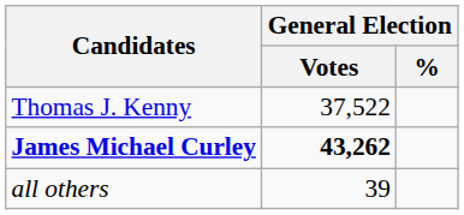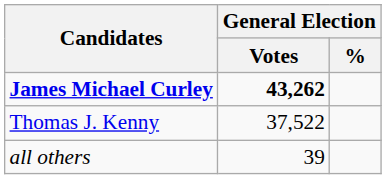 <table class=wikitable>
 <tr>
 <th colspan=1 rowspan=2><strong>Candidates</strong></th>
 <th colspan=2><strong>General Election</strong></th>
 </tr>
 <tr>
 <th>Votes</th>
 <th>%</th>
 </tr>
 <tr>
+<td><strong><a href='#'>James Michael Curley</a></strong></td>
+<td align="right"><strong>43,262</strong></td>
+<td align="right"><strong></strong></td>
+</tr>
+<tr>
 <td><a href='#'>Thomas J. Kenny</a></td>
 <td align="right">37,522</td>
 <td align="right"></td>
-</tr>
-<tr>
-<td><strong><a href='#'>James Michael Curley</a></strong></td>
-<td align="right"><strong>43,262</strong></td>
-<td align="right"><strong></strong></td>
 </tr>
 <tr>
 <td><em>all others</em></td>
 <td align="right">39</td>
 <td align="right"></td>
 </tr>
 </table>
